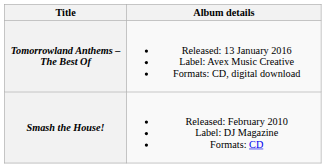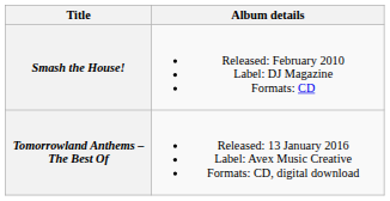 <table class="wikitable plainrowheaders" style="text-align:center;">
 <tr>
 <th scope="col" style="width:11.5em;">Title</th>
 <th scope="col" style="width:18.5em;">Album details</th>
 </tr>
 <tr>
+<th scope="row"><em>Smash the House!</em></th>
+<td><br><ul><li>Released: February 2010</li><li>Label: DJ Magazine</li><li>Formats: <a href='#'>CD</a></li></ul></td>
+</tr>
+<tr>
 <th scope="row"><em>Tomorrowland Anthems – The Best Of</em></th>
 <td><br><ul><li>Released: 13 January 2016</li><li>Label: Avex Music Creative</li><li>Formats: CD, digital download</li></ul></td>
 </tr>
-<tr>
-<th scope="row"><em>Smash the House!</em></th>
-<td><br><ul><li>Released: February 2010</li><li>Label: DJ Magazine</li><li>Formats: <a href='#'>CD</a></li></ul></td>
-</tr>
 </table>
